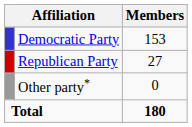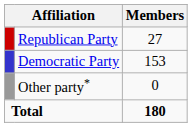 <table class=wikitable>
 <tr>
 <th colspan=2 align=center valign=bottom bgcolor="lightgray">Affiliation</th>
 <th valign=bottom bgcolor="lightgray">Members</th>
 </tr>
 <tr>
+<td bgcolor="#CC0000"> </td>
+<td><a href='#'>Republican Party</a></td>
+<td align=center>27</td>
+</tr>
+<tr>
 <td bgcolor="#3333CC"> </td>
 <td><a href='#'>Democratic Party</a></td>
 <td align=center>153</td>
-</tr>
-<tr>
-<td bgcolor="#CC0000"> </td>
-<td><a href='#'>Republican Party</a></td>
-<td align=center>27</td>
 </tr>
 <tr>
 <td bgcolor="#999999"> </td>
 <td>Other party<sup>*</sup></td>
 <td align=center>0</td>
 </tr>
 <tr>
 <td colspan=2> <strong>Total</strong></td>
 <td align=center><strong>180</strong></td>
 </tr>
 </table>
